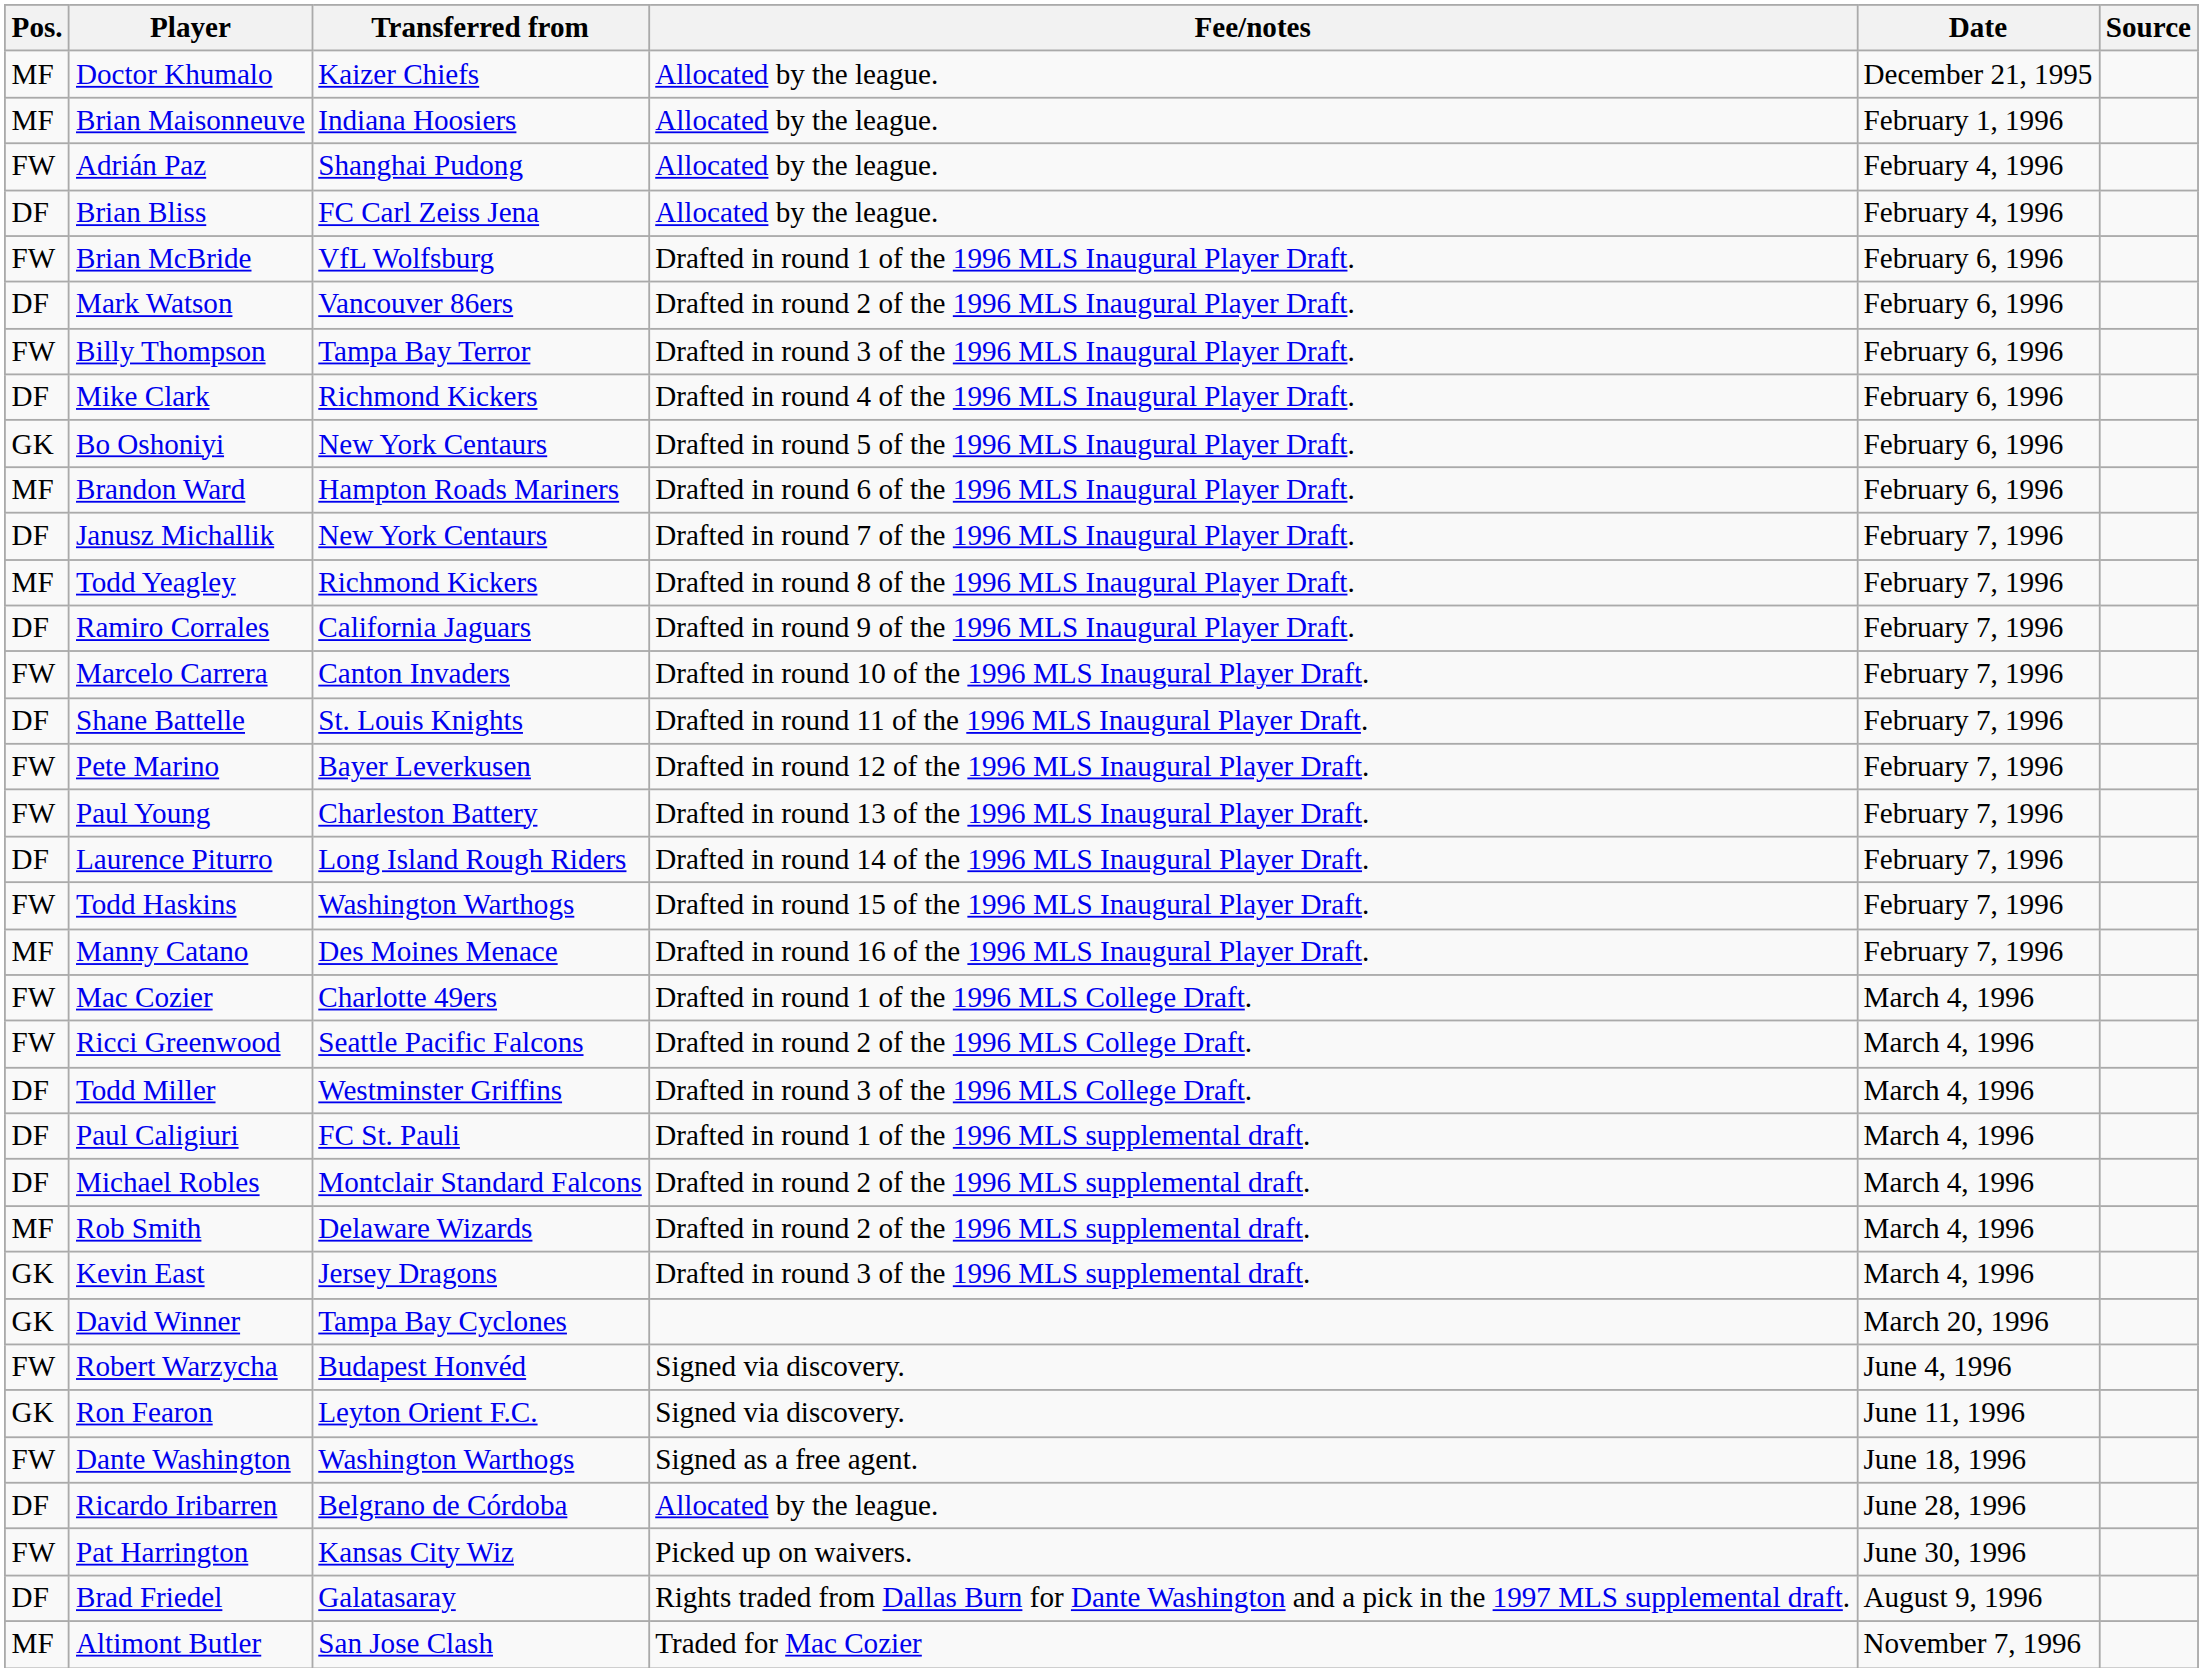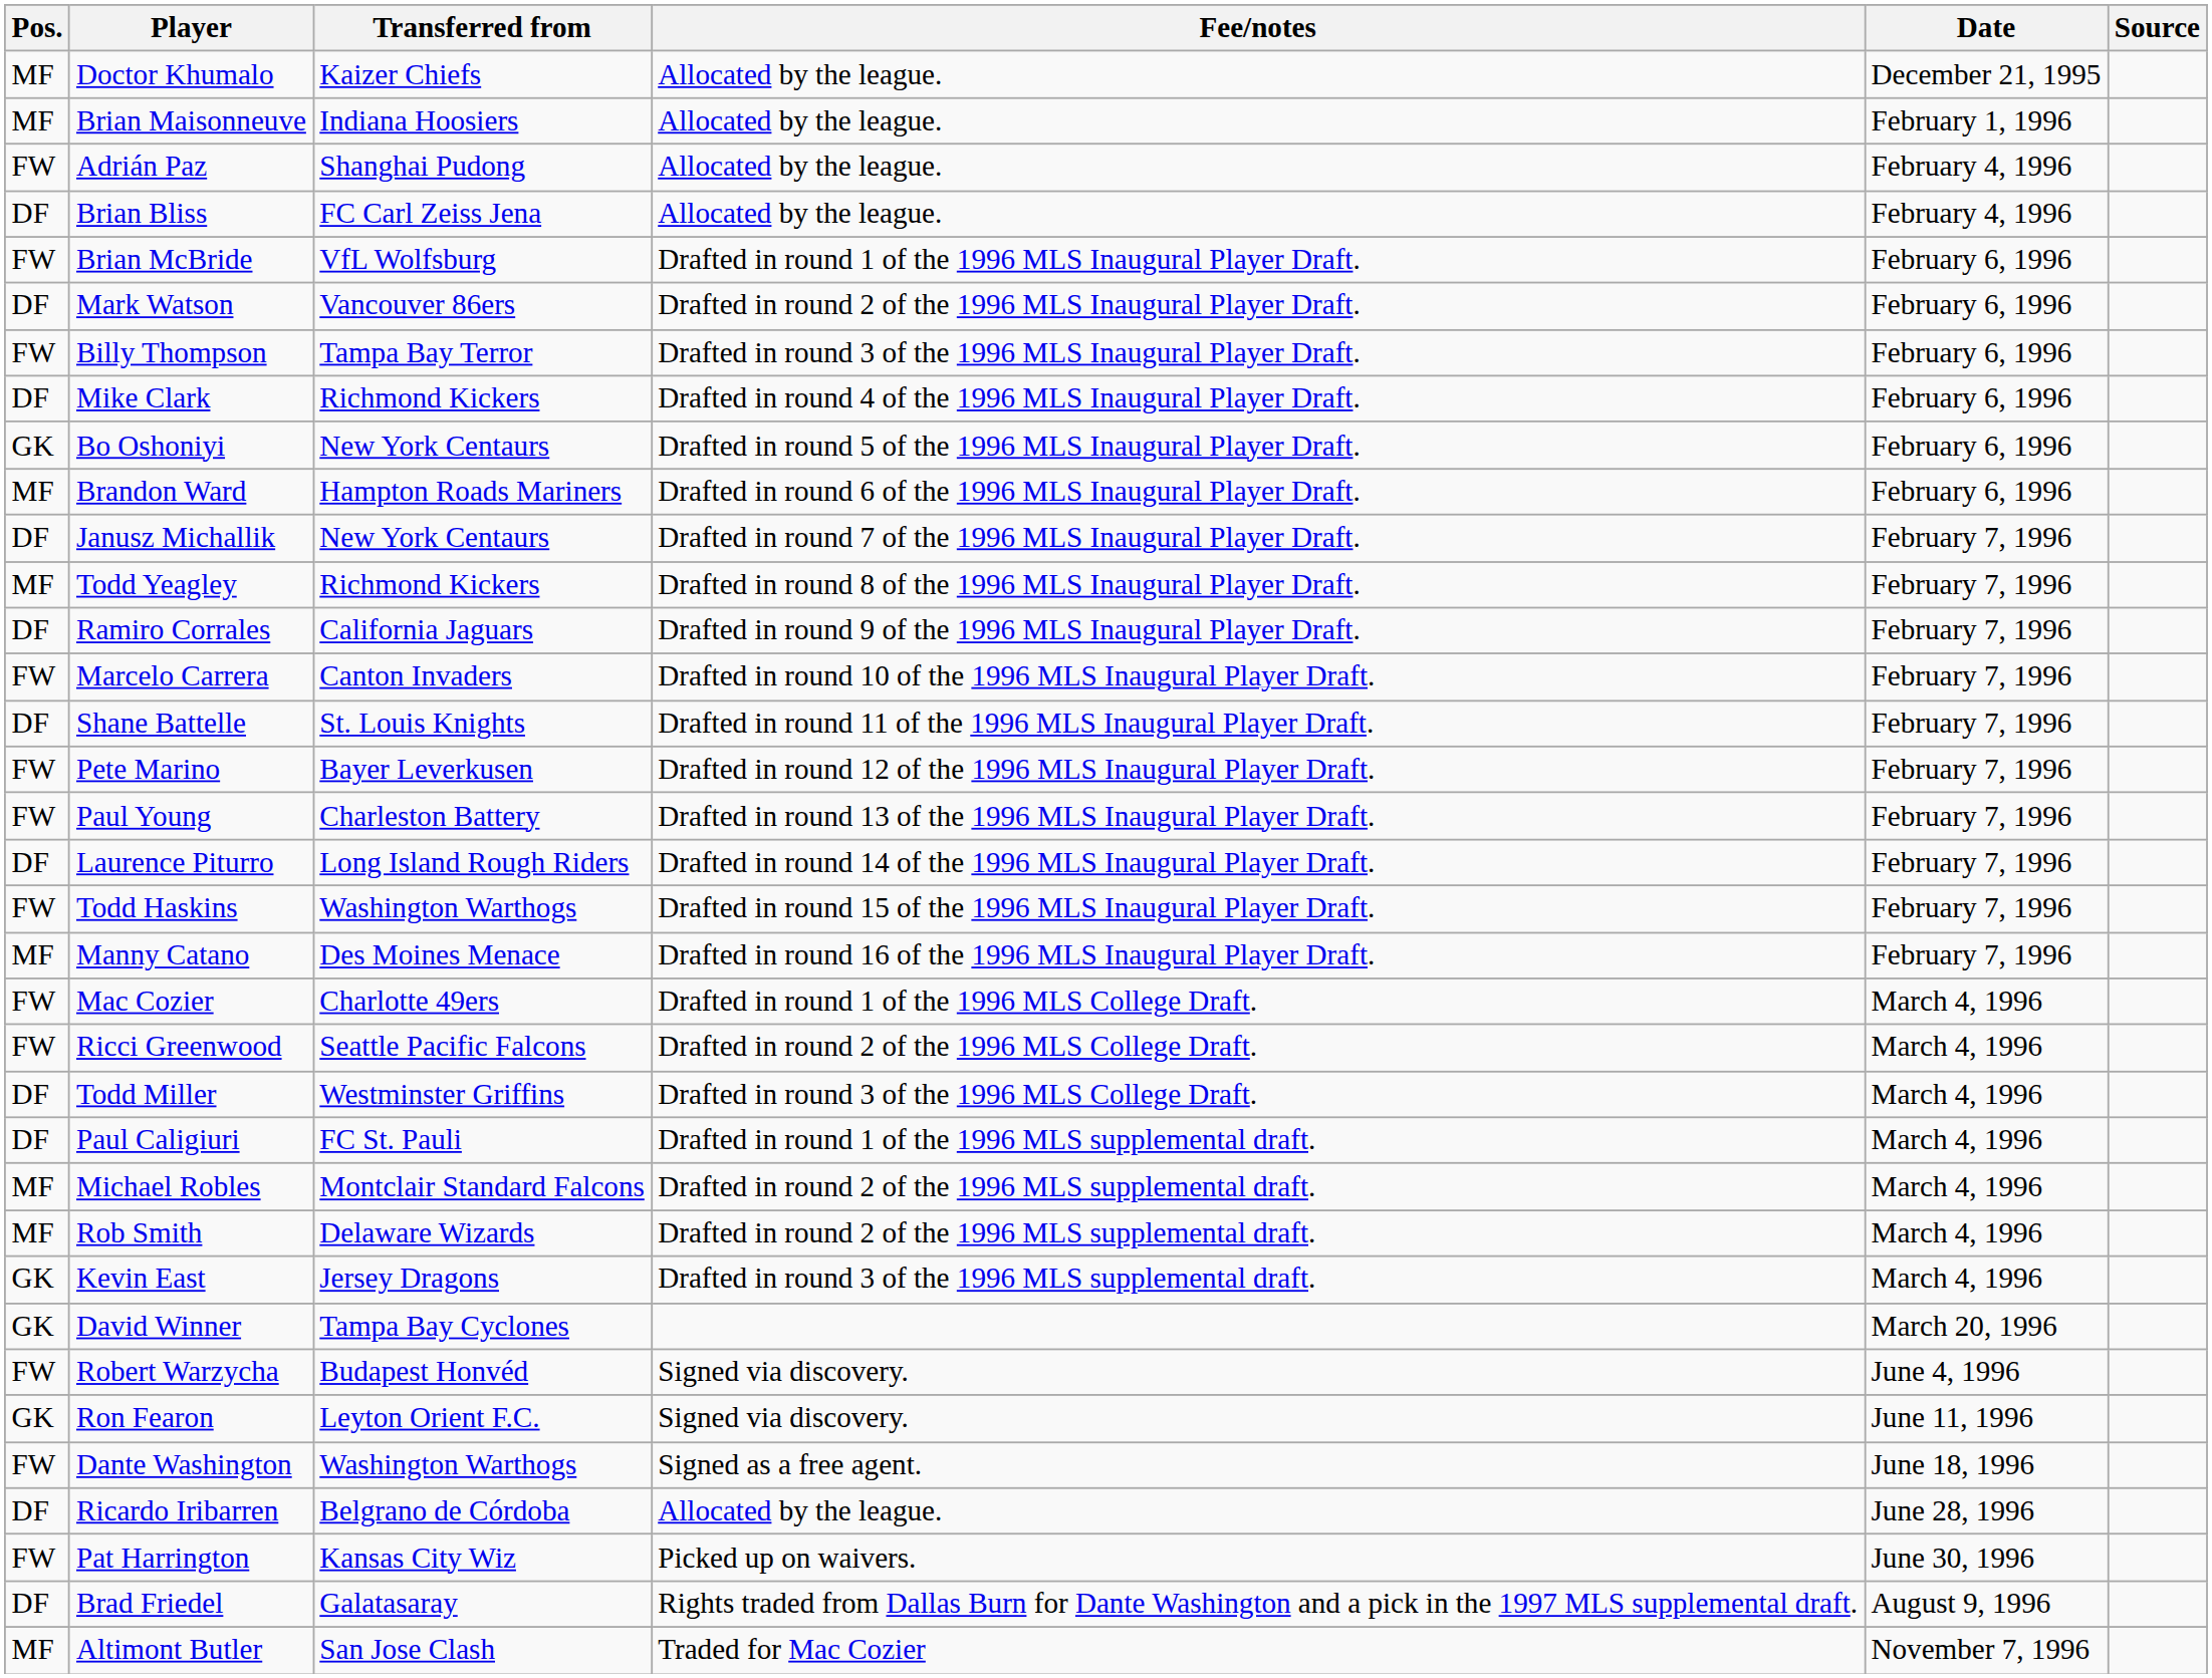 <table class="wikitable sortable" style="text-align: left">
 <tr>
 <th><strong>Pos.</strong></th>
 <th><strong>Player</strong></th>
 <th><strong>Transferred from</strong></th>
 <th><strong>Fee/notes</strong></th>
 <th><strong>Date</strong></th>
 <th><strong>Source</strong></th>
 </tr>
 <tr>
 <td>MF</td>
 <td> <a href='#'>Doctor Khumalo</a></td>
 <td> <a href='#'>Kaizer Chiefs</a></td>
 <td><a href='#'>Allocated</a> by the league.</td>
 <td>December 21, 1995</td>
 <td align=center></td>
 </tr>
 <tr>
 <td>MF</td>
 <td> <a href='#'>Brian Maisonneuve</a></td>
 <td> <a href='#'>Indiana Hoosiers</a></td>
 <td><a href='#'>Allocated</a> by the league.</td>
 <td>February 1, 1996</td>
 <td align=center></td>
 </tr>
 <tr>
 <td>FW</td>
 <td> <a href='#'>Adrián Paz</a></td>
 <td> <a href='#'>Shanghai Pudong</a></td>
 <td><a href='#'>Allocated</a> by the league.</td>
 <td>February 4, 1996</td>
 <td align=center></td>
 </tr>
 <tr>
 <td>DF</td>
 <td> <a href='#'>Brian Bliss</a></td>
 <td> <a href='#'>FC Carl Zeiss Jena</a></td>
 <td><a href='#'>Allocated</a> by the league.</td>
 <td>February 4, 1996</td>
 <td align=center></td>
 </tr>
 <tr>
 <td>FW</td>
 <td> <a href='#'>Brian McBride</a></td>
 <td> <a href='#'>VfL Wolfsburg</a></td>
 <td>Drafted in round 1 of the <a href='#'>1996 MLS Inaugural Player Draft</a>.</td>
 <td>February 6, 1996</td>
 <td align=center></td>
 </tr>
 <tr>
 <td>DF</td>
 <td> <a href='#'>Mark Watson</a></td>
 <td> <a href='#'>Vancouver 86ers</a></td>
 <td>Drafted in round 2 of the <a href='#'>1996 MLS Inaugural Player Draft</a>.</td>
 <td>February 6, 1996</td>
 <td align=center></td>
 </tr>
 <tr>
 <td>FW</td>
 <td> <a href='#'>Billy Thompson</a></td>
 <td> <a href='#'>Tampa Bay Terror</a></td>
 <td>Drafted in round 3 of the <a href='#'>1996 MLS Inaugural Player Draft</a>.</td>
 <td>February 6, 1996</td>
 <td align=center></td>
 </tr>
 <tr>
 <td>DF</td>
 <td> <a href='#'>Mike Clark</a></td>
 <td> <a href='#'>Richmond Kickers</a></td>
 <td>Drafted in round 4 of the <a href='#'>1996 MLS Inaugural Player Draft</a>.</td>
 <td>February 6, 1996</td>
 <td align=center></td>
 </tr>
 <tr>
 <td>GK</td>
 <td> <a href='#'>Bo Oshoniyi</a></td>
 <td> <a href='#'>New York Centaurs</a></td>
 <td>Drafted in round 5 of the <a href='#'>1996 MLS Inaugural Player Draft</a>.</td>
 <td>February 6, 1996</td>
 <td align=center></td>
 </tr>
 <tr>
 <td>MF</td>
 <td> <a href='#'>Brandon Ward</a></td>
 <td> <a href='#'>Hampton Roads Mariners</a></td>
 <td>Drafted in round 6 of the <a href='#'>1996 MLS Inaugural Player Draft</a>.</td>
 <td>February 6, 1996</td>
 <td align=center></td>
 </tr>
 <tr>
 <td>DF</td>
 <td> <a href='#'>Janusz Michallik</a></td>
 <td> <a href='#'>New York Centaurs</a></td>
 <td>Drafted in round 7 of the <a href='#'>1996 MLS Inaugural Player Draft</a>.</td>
 <td>February 7, 1996</td>
 <td align=center></td>
 </tr>
 <tr>
 <td>MF</td>
 <td> <a href='#'>Todd Yeagley</a></td>
 <td> <a href='#'>Richmond Kickers</a></td>
 <td>Drafted in round 8 of the <a href='#'>1996 MLS Inaugural Player Draft</a>.</td>
 <td>February 7, 1996</td>
 <td align=center></td>
 </tr>
 <tr>
 <td>DF</td>
 <td> <a href='#'>Ramiro Corrales</a></td>
 <td> <a href='#'>California Jaguars</a></td>
 <td>Drafted in round 9 of the <a href='#'>1996 MLS Inaugural Player Draft</a>.</td>
 <td>February 7, 1996</td>
 <td align=center></td>
 </tr>
 <tr>
 <td>FW</td>
 <td> <a href='#'>Marcelo Carrera</a></td>
 <td> <a href='#'>Canton Invaders</a></td>
 <td>Drafted in round 10 of the <a href='#'>1996 MLS Inaugural Player Draft</a>.</td>
 <td>February 7, 1996</td>
 <td align=center></td>
 </tr>
 <tr>
 <td>DF</td>
 <td> <a href='#'>Shane Battelle</a></td>
 <td> <a href='#'>St. Louis Knights</a></td>
 <td>Drafted in round 11 of the <a href='#'>1996 MLS Inaugural Player Draft</a>.</td>
 <td>February 7, 1996</td>
 <td align=center></td>
 </tr>
 <tr>
 <td>FW</td>
 <td> <a href='#'>Pete Marino</a></td>
 <td> <a href='#'>Bayer Leverkusen</a></td>
 <td>Drafted in round 12 of the <a href='#'>1996 MLS Inaugural Player Draft</a>.</td>
 <td>February 7, 1996</td>
 <td align=center></td>
 </tr>
 <tr>
 <td>FW</td>
 <td> <a href='#'>Paul Young</a></td>
 <td> <a href='#'>Charleston Battery</a></td>
 <td>Drafted in round 13 of the <a href='#'>1996 MLS Inaugural Player Draft</a>.</td>
 <td>February 7, 1996</td>
 <td align=center></td>
 </tr>
 <tr>
 <td>DF</td>
 <td> <a href='#'>Laurence Piturro</a></td>
 <td> <a href='#'>Long Island Rough Riders</a></td>
 <td>Drafted in round 14 of the <a href='#'>1996 MLS Inaugural Player Draft</a>.</td>
 <td>February 7, 1996</td>
 <td align=center></td>
 </tr>
 <tr>
 <td>FW</td>
 <td> <a href='#'>Todd Haskins</a></td>
 <td> <a href='#'>Washington Warthogs</a></td>
 <td>Drafted in round 15 of the <a href='#'>1996 MLS Inaugural Player Draft</a>.</td>
 <td>February 7, 1996</td>
 <td align=center></td>
 </tr>
 <tr>
 <td>MF</td>
 <td> <a href='#'>Manny Catano</a></td>
 <td> <a href='#'>Des Moines Menace</a></td>
 <td>Drafted in round 16 of the <a href='#'>1996 MLS Inaugural Player Draft</a>.</td>
 <td>February 7, 1996</td>
 <td align=center></td>
 </tr>
 <tr>
 <td>FW</td>
 <td> <a href='#'>Mac Cozier</a></td>
 <td> <a href='#'>Charlotte 49ers</a></td>
 <td>Drafted in round 1 of the <a href='#'>1996 MLS College Draft</a>.</td>
 <td>March 4, 1996</td>
 <td align=center></td>
 </tr>
 <tr>
 <td>FW</td>
 <td> <a href='#'>Ricci Greenwood</a></td>
 <td> <a href='#'>Seattle Pacific Falcons</a></td>
 <td>Drafted in round 2 of the <a href='#'>1996 MLS College Draft</a>.</td>
 <td>March 4, 1996</td>
 <td align=center></td>
 </tr>
 <tr>
 <td>DF</td>
 <td> <a href='#'>Todd Miller</a></td>
 <td> <a href='#'>Westminster Griffins</a></td>
 <td>Drafted in round 3 of the <a href='#'>1996 MLS College Draft</a>.</td>
 <td>March 4, 1996</td>
 <td align=center></td>
 </tr>
 <tr>
 <td>DF</td>
 <td> <a href='#'>Paul Caligiuri</a></td>
 <td> <a href='#'>FC St. Pauli</a></td>
 <td>Drafted in round 1 of the <a href='#'>1996 MLS supplemental draft</a>.</td>
 <td>March 4, 1996</td>
 <td align=center></td>
 </tr>
 <tr>
-<td>DF</td>
+<td>MF</td>
 <td> <a href='#'>Michael Robles</a></td>
 <td> <a href='#'>Montclair Standard Falcons</a></td>
 <td>Drafted in round 2 of the <a href='#'>1996 MLS supplemental draft</a>.</td>
 <td>March 4, 1996</td>
 <td align=center></td>
 </tr>
 <tr>
 <td>MF</td>
 <td> <a href='#'>Rob Smith</a></td>
 <td> <a href='#'>Delaware Wizards</a></td>
 <td>Drafted in round 2 of the <a href='#'>1996 MLS supplemental draft</a>.</td>
 <td>March 4, 1996</td>
 <td align=center></td>
 </tr>
 <tr>
 <td>GK</td>
 <td> <a href='#'>Kevin East</a></td>
 <td> <a href='#'>Jersey Dragons</a></td>
 <td>Drafted in round 3 of the <a href='#'>1996 MLS supplemental draft</a>.</td>
 <td>March 4, 1996</td>
 <td align=center></td>
 </tr>
 <tr>
 <td>GK</td>
 <td> <a href='#'>David Winner</a></td>
 <td> <a href='#'>Tampa Bay Cyclones</a></td>
 <td></td>
 <td>March 20, 1996</td>
 <td align=center></td>
 </tr>
 <tr>
 <td>FW</td>
 <td> <a href='#'>Robert Warzycha</a></td>
 <td> <a href='#'>Budapest Honvéd</a></td>
 <td>Signed via discovery.</td>
 <td>June 4, 1996</td>
 <td align=center></td>
 </tr>
 <tr>
 <td>GK</td>
 <td> <a href='#'>Ron Fearon</a></td>
 <td> <a href='#'>Leyton Orient F.C.</a></td>
 <td>Signed via discovery.</td>
 <td>June 11, 1996</td>
 <td align=center></td>
 </tr>
 <tr>
 <td>FW</td>
 <td> <a href='#'>Dante Washington</a></td>
 <td> <a href='#'>Washington Warthogs</a></td>
 <td>Signed as a free agent.</td>
 <td>June 18, 1996</td>
 <td align=center></td>
 </tr>
 <tr>
 <td>DF</td>
 <td> <a href='#'>Ricardo Iribarren</a></td>
 <td> <a href='#'>Belgrano de Córdoba</a></td>
 <td><a href='#'>Allocated</a> by the league.</td>
 <td>June 28, 1996</td>
 <td align=center></td>
 </tr>
 <tr>
 <td>FW</td>
 <td> <a href='#'>Pat Harrington</a></td>
 <td> <a href='#'>Kansas City Wiz</a></td>
 <td>Picked up on waivers.</td>
 <td>June 30, 1996</td>
 <td align=center></td>
 </tr>
 <tr>
 <td>DF</td>
 <td> <a href='#'>Brad Friedel</a></td>
 <td> <a href='#'>Galatasaray</a></td>
 <td>Rights traded from <a href='#'>Dallas Burn</a> for <a href='#'>Dante Washington</a> and a pick in the <a href='#'>1997 MLS supplemental draft</a>.</td>
 <td>August 9, 1996</td>
 <td align=center></td>
 </tr>
 <tr>
 <td>MF</td>
 <td> <a href='#'>Altimont Butler</a></td>
 <td> <a href='#'>San Jose Clash</a></td>
 <td>Traded for <a href='#'>Mac Cozier</a></td>
 <td>November 7, 1996</td>
 <td align=center></td>
 </tr>
 </table>
